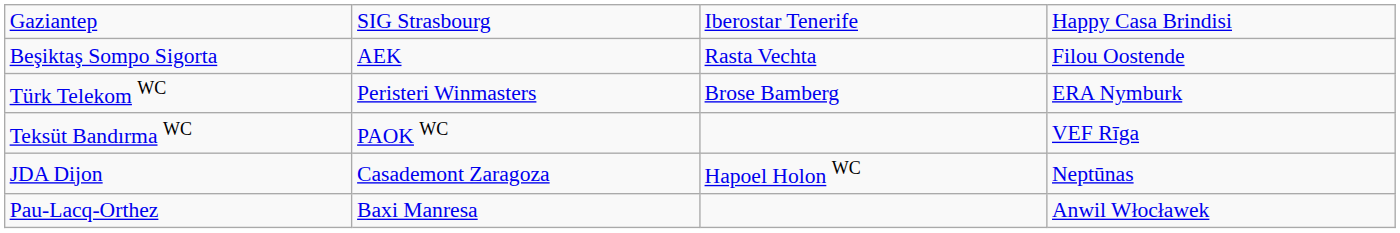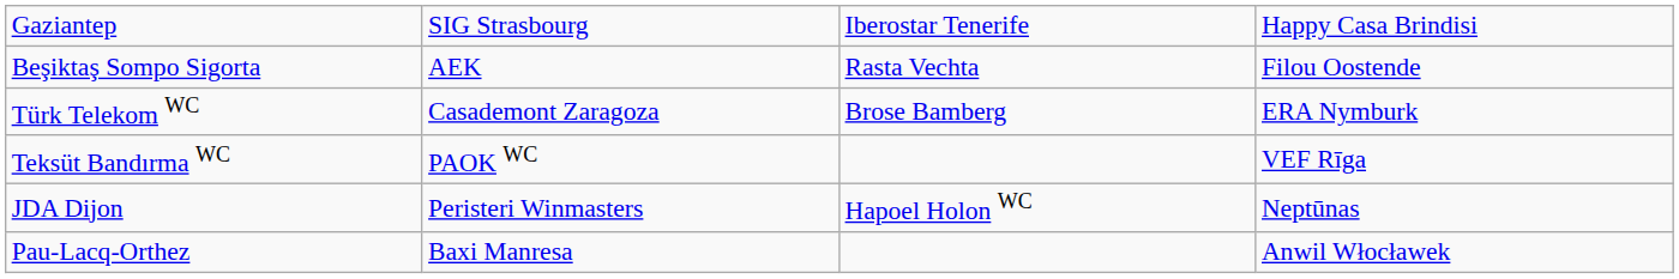 <table class="wikitable" style="table-layout:fixed;">
 <tr>
 <td width=250> <a href='#'>Gaziantep</a> </td>
 <td width=250> <a href='#'>SIG Strasbourg</a> </td>
 <td width=250> <a href='#'>Iberostar Tenerife</a> </td>
 <td width=250> <a href='#'>Happy Casa Brindisi</a> </td>
 </tr>
 <tr>
 <td> <a href='#'>Beşiktaş Sompo Sigorta</a> </td>
 <td> <a href='#'>AEK</a> </td>
 <td> <a href='#'>Rasta Vechta</a> </td>
 <td> <a href='#'>Filou Oostende</a> </td>
 </tr>
 <tr>
 <td> <a href='#'>Türk Telekom</a> <sup>WC</sup></td>
-<td> <a href='#'>Peristeri Winmasters</a> </td>
+<td> <a href='#'>Casademont Zaragoza</a> </td>
 <td> <a href='#'>Brose Bamberg</a> </td>
 <td> <a href='#'>ERA Nymburk</a> </td>
 </tr>
 <tr>
 <td> <a href='#'>Teksüt Bandırma</a> <sup>WC</sup></td>
 <td> <a href='#'>PAOK</a> <sup>WC</sup></td>
 <td></td>
 <td> <a href='#'>VEF Rīga</a> </td>
 </tr>
 <tr>
 <td> <a href='#'>JDA Dijon</a> </td>
-<td> <a href='#'>Casademont Zaragoza</a> </td>
+<td> <a href='#'>Peristeri Winmasters</a> </td>
 <td> <a href='#'>Hapoel Holon</a> <sup>WC</sup></td>
 <td> <a href='#'>Neptūnas</a> </td>
 </tr>
 <tr>
 <td> <a href='#'>Pau-Lacq-Orthez</a> </td>
 <td> <a href='#'>Baxi Manresa</a> </td>
 <td></td>
 <td> <a href='#'>Anwil Włocławek</a> </td>
 </tr>
 </table>
